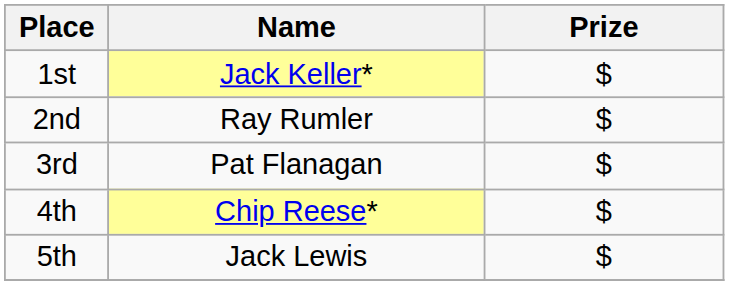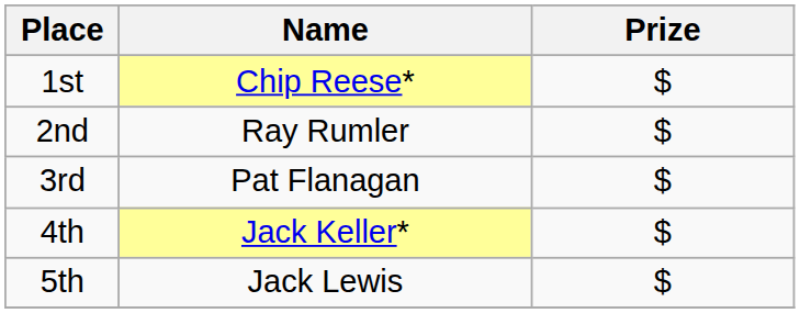 <table class="wikitable">
 <tr>
 <th width="50">Place</th>
 <th width="200">Name</th>
 <th width="125">Prize</th>
 </tr>
 <tr>
 <td align = "center">1st</td>
-<td align = "center" bgcolor="#FFFF99"><a href='#'>Jack Keller</a>*</td>
+<td align = "center" bgcolor="#FFFF99"><a href='#'>Chip Reese</a>*</td>
 <td align = "center">$</td>
 </tr>
 <tr>
 <td align = "center">2nd</td>
 <td align = "center">Ray Rumler</td>
 <td align = "center">$</td>
 </tr>
 <tr>
 <td align = "center">3rd</td>
 <td align = "center">Pat Flanagan</td>
 <td align = "center">$</td>
 </tr>
 <tr>
 <td align = "center">4th</td>
-<td align = "center" bgcolor="#FFFF99"><a href='#'>Chip Reese</a>*</td>
+<td align = "center" bgcolor="#FFFF99"><a href='#'>Jack Keller</a>*</td>
 <td align = "center">$</td>
 </tr>
 <tr>
 <td align = "center">5th</td>
 <td align = "center">Jack Lewis</td>
 <td align = "center">$</td>
 </tr>
 <tr>
 </tr>
 </table>
